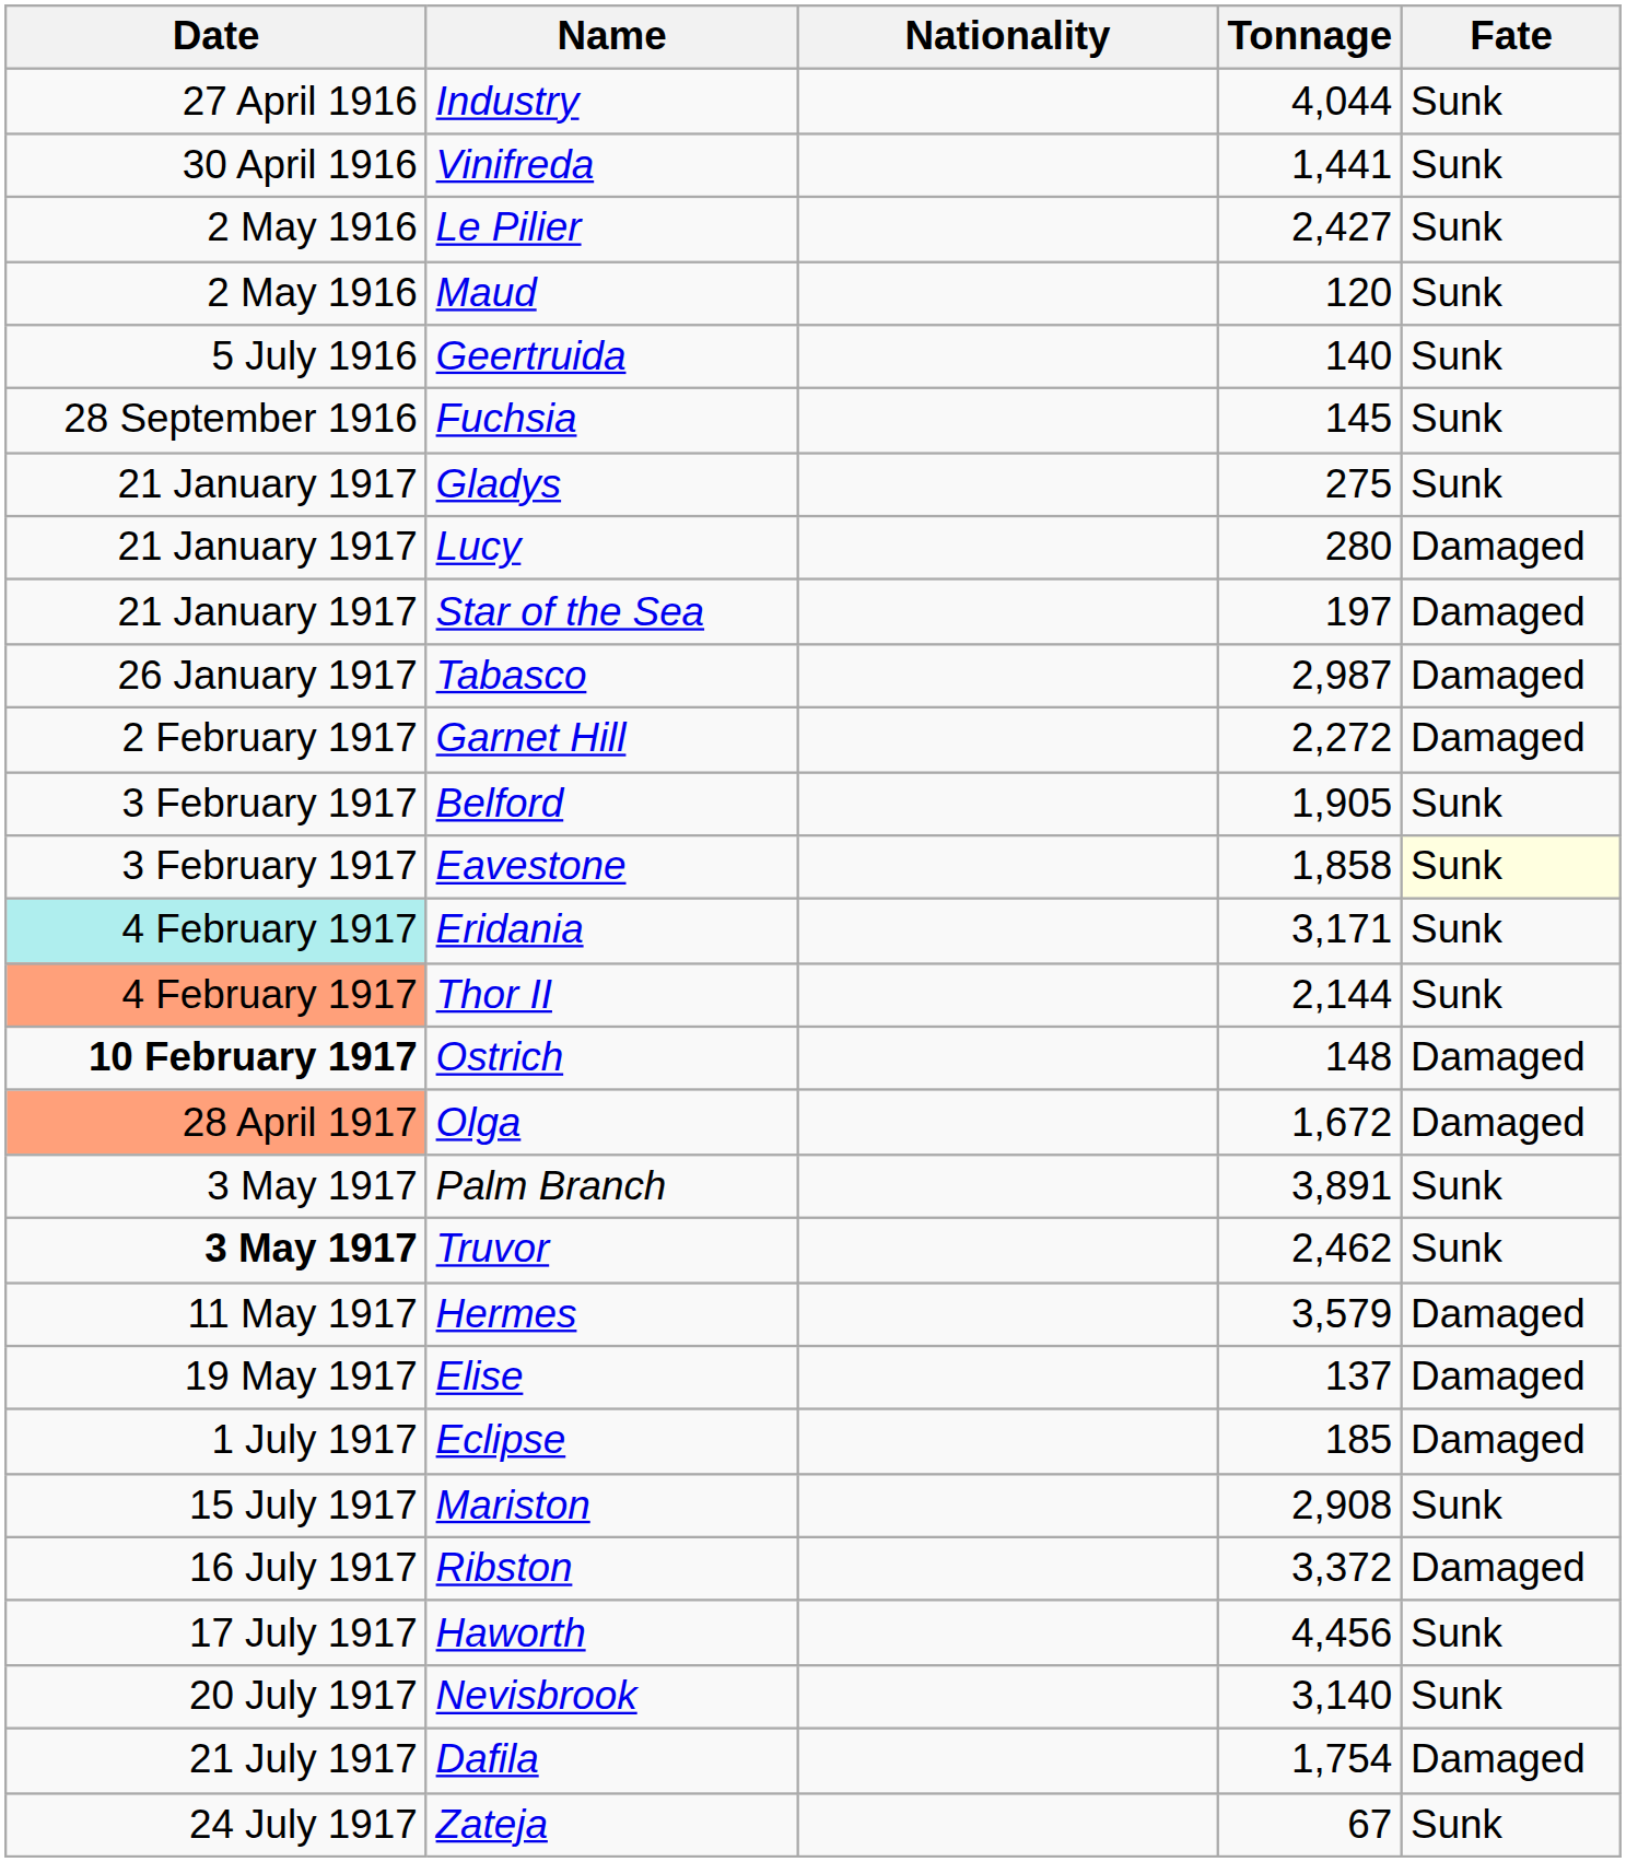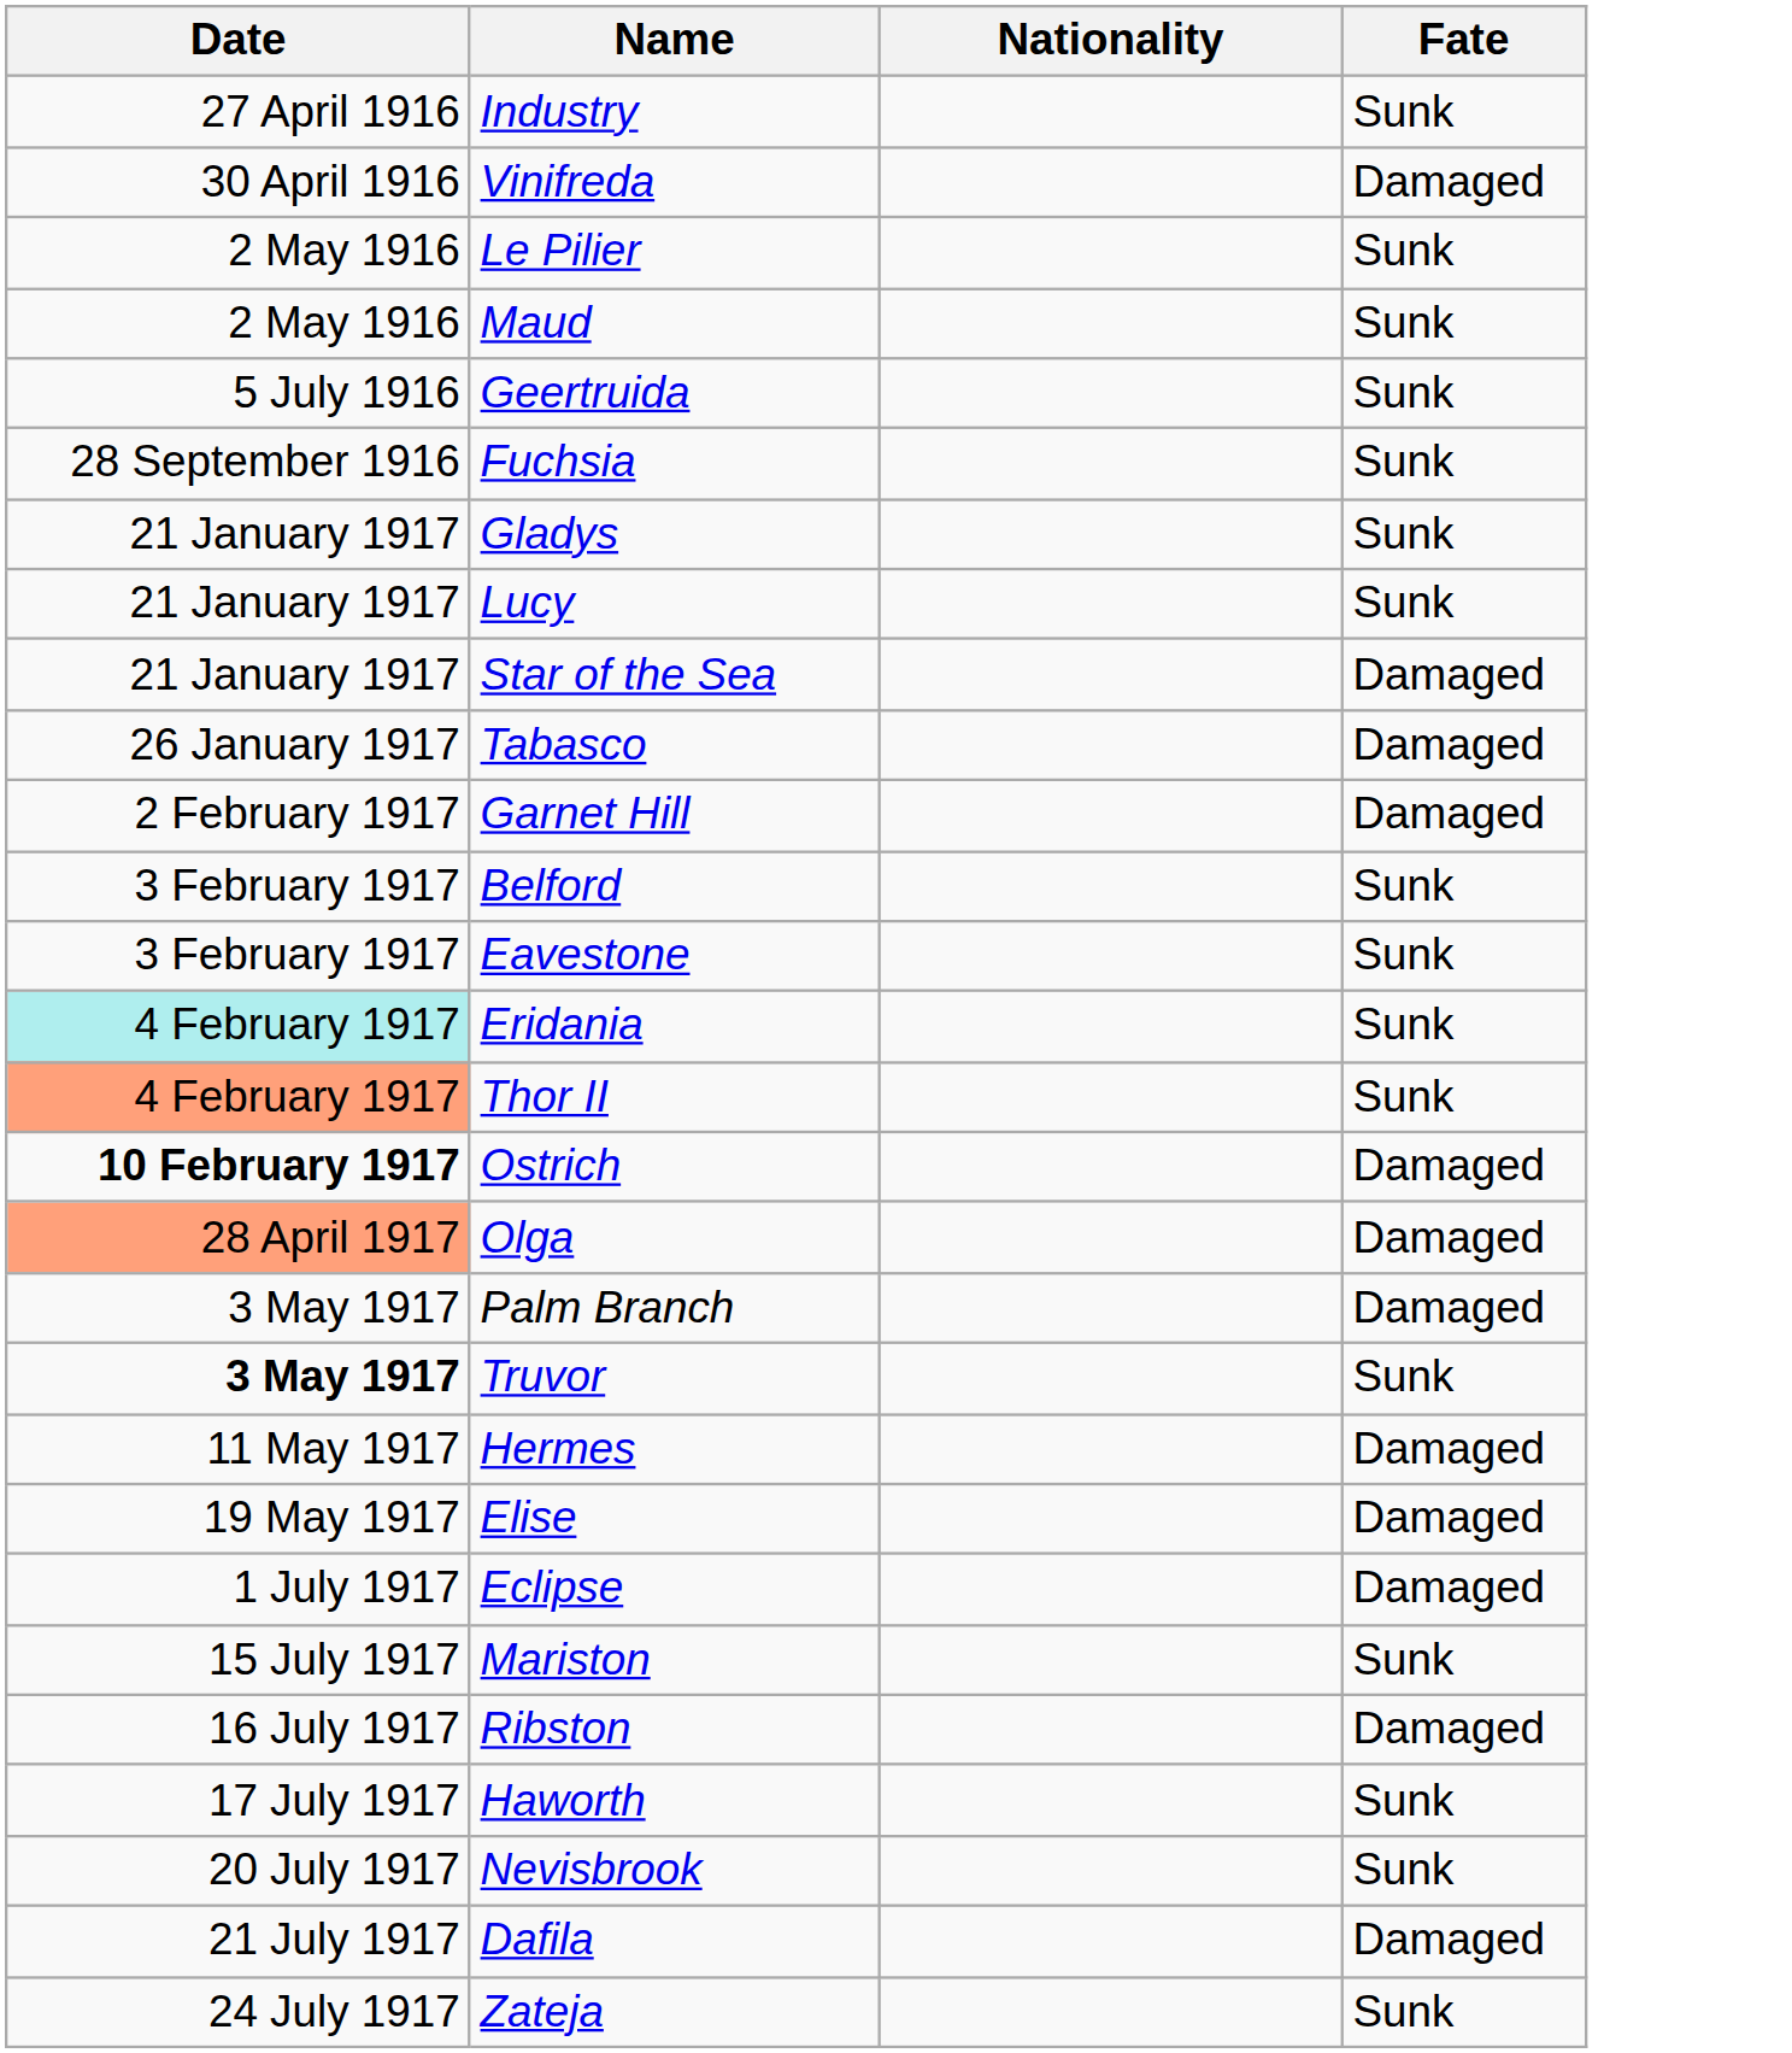 <table class="wikitable sortable">
 <tr>
 <th width="160px">Date</th>
 <th width="140px">Name</th>
 <th width="160px">Nationality</th>
-<th width="25px">Tonnage</th>
 <th width="80px">Fate</th>
 </tr>
 <tr>
 <td align="right">27 April 1916</td>
 <td align="left"><a href='#'><em>Industry</em></a></td>
 <td align="left"></td>
-<td align="right">4,044</td>
 <td align="left">Sunk</td>
 </tr>
 <tr>
 <td align="right">30 April 1916</td>
 <td align="left"><a href='#'><em>Vinifreda</em></a></td>
 <td align="left"></td>
-<td align="right">1,441</td>
-<td align="left">Sunk</td>
+<td align="left">Damaged</td>
 </tr>
 <tr>
 <td align="right">2 May 1916</td>
 <td align="left"><a href='#'><em>Le Pilier</em></a></td>
 <td align="left"></td>
-<td align="right">2,427</td>
 <td align="left">Sunk</td>
 </tr>
 <tr>
 <td align="right">2 May 1916</td>
 <td align="left"><a href='#'><em>Maud</em></a></td>
 <td align="left"></td>
-<td align="right">120</td>
 <td align="left">Sunk</td>
 </tr>
 <tr>
 <td align="right">5 July 1916</td>
 <td align="left"><a href='#'><em>Geertruida</em></a></td>
 <td align="left"></td>
-<td align="right">140</td>
 <td align="left">Sunk</td>
 </tr>
 <tr>
 <td align="right">28 September 1916</td>
 <td align="left"><a href='#'><em>Fuchsia</em></a></td>
 <td align="left"></td>
-<td align="right">145</td>
 <td align="left">Sunk</td>
 </tr>
 <tr>
 <td align="right">21 January 1917</td>
 <td align="left"><a href='#'><em>Gladys</em></a></td>
 <td align="left"></td>
-<td align="right">275</td>
 <td align="left">Sunk</td>
 </tr>
 <tr>
 <td align="right">21 January 1917</td>
 <td align="left"><a href='#'><em>Lucy</em></a></td>
 <td align="left"></td>
-<td align="right">280</td>
-<td align="left">Damaged</td>
+<td align="left">Sunk</td>
 </tr>
 <tr>
 <td align="right">21 January 1917</td>
 <td align="left"><a href='#'><em>Star of the Sea</em></a></td>
 <td align="left"></td>
-<td align="right">197</td>
 <td align="left">Damaged</td>
 </tr>
 <tr>
 <td align="right">26 January 1917</td>
 <td align="left"><a href='#'><em>Tabasco</em></a></td>
 <td align="left"></td>
-<td align="right">2,987</td>
 <td align="left">Damaged</td>
 </tr>
 <tr>
 <td align="right">2 February 1917</td>
 <td align="left"><a href='#'><em>Garnet Hill</em></a></td>
 <td align="left"></td>
-<td align="right">2,272</td>
 <td align="left">Damaged</td>
 </tr>
 <tr>
 <td align="right">3 February 1917</td>
 <td align="left"><a href='#'><em>Belford</em></a></td>
 <td align="left"></td>
-<td align="right">1,905</td>
 <td align="left">Sunk</td>
 </tr>
 <tr>
 <td align="right">3 February 1917</td>
 <td align="left"><a href='#'><em>Eavestone</em></a></td>
 <td align="left"></td>
-<td align="right">1,858</td>
-<td align="left" style="background: lightyellow;">Sunk</td>
+<td align="left">Sunk</td>
 </tr>
 <tr>
 <td align="right" style="background: paleturquoise;">4 February 1917</td>
 <td align="left"><a href='#'><em>Eridania</em></a></td>
 <td align="left"></td>
-<td align="right">3,171</td>
 <td align="left">Sunk</td>
 </tr>
 <tr>
 <td align="right" style="background: lightsalmon;">4 February 1917</td>
 <td align="left"><a href='#'><em>Thor II</em></a></td>
 <td align="left"></td>
-<td align="right">2,144</td>
 <td align="left">Sunk</td>
 </tr>
 <tr>
 <td align="right"><strong>10 February 1917</strong></td>
 <td align="left"><a href='#'><em>Ostrich</em></a></td>
 <td align="left"></td>
-<td align="right">148</td>
 <td align="left">Damaged</td>
 </tr>
 <tr>
 <td align="right" style="background: lightsalmon;">28 April 1917</td>
 <td align="left"><a href='#'><em>Olga</em></a></td>
 <td align="left"></td>
-<td align="right">1,672</td>
 <td align="left">Damaged</td>
 </tr>
 <tr>
 <td align="right">3 May 1917</td>
 <td align="left"><em>Palm Branch</em></td>
 <td align="left"></td>
-<td align="right">3,891</td>
-<td align="left">Sunk</td>
+<td align="left">Damaged</td>
 </tr>
 <tr>
 <td align="right"><strong>3 May 1917</strong></td>
 <td align="left"><a href='#'><em>Truvor</em></a></td>
 <td align="left"></td>
-<td align="right">2,462</td>
 <td align="left">Sunk</td>
 </tr>
 <tr>
 <td align="right">11 May 1917</td>
 <td align="left"><a href='#'><em>Hermes</em></a></td>
 <td align="left"></td>
-<td align="right">3,579</td>
 <td align="left">Damaged</td>
 </tr>
 <tr>
 <td align="right">19 May 1917</td>
 <td align="left"><a href='#'><em>Elise</em></a></td>
 <td align="left"></td>
-<td align="right">137</td>
 <td align="left">Damaged</td>
 </tr>
 <tr>
 <td align="right">1 July 1917</td>
 <td align="left"><a href='#'><em>Eclipse</em></a></td>
 <td align="left"></td>
-<td align="right">185</td>
 <td align="left">Damaged</td>
 </tr>
 <tr>
 <td align="right">15 July 1917</td>
 <td align="left"><a href='#'><em>Mariston</em></a></td>
 <td align="left"></td>
-<td align="right">2,908</td>
 <td align="left">Sunk</td>
 </tr>
 <tr>
 <td align="right">16 July 1917</td>
 <td align="left"><a href='#'><em>Ribston</em></a></td>
 <td align="left"></td>
-<td align="right">3,372</td>
 <td align="left">Damaged</td>
 </tr>
 <tr>
 <td align="right">17 July 1917</td>
 <td align="left"><a href='#'><em>Haworth</em></a></td>
 <td align="left"></td>
-<td align="right">4,456</td>
 <td align="left">Sunk</td>
 </tr>
 <tr>
 <td align="right">20 July 1917</td>
 <td align="left"><a href='#'><em>Nevisbrook</em></a></td>
 <td align="left"></td>
-<td align="right">3,140</td>
 <td align="left">Sunk</td>
 </tr>
 <tr>
 <td align="right">21 July 1917</td>
 <td align="left"><a href='#'><em>Dafila</em></a></td>
 <td align="left"></td>
-<td align="right">1,754</td>
 <td align="left">Damaged</td>
 </tr>
 <tr>
 <td align="right">24 July 1917</td>
 <td align="left"><a href='#'><em>Zateja</em></a></td>
 <td align="left"></td>
-<td align="right">67</td>
 <td align="left">Sunk</td>
 </tr>
 </table>
